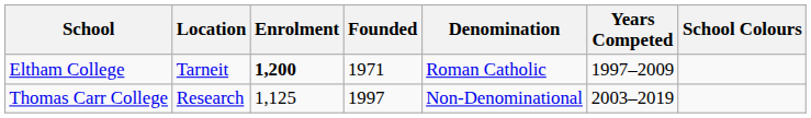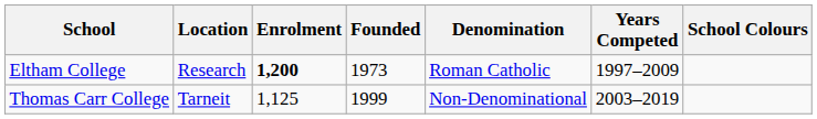 <table class="wikitable">
 <tr>
 <th>School</th>
 <th>Location</th>
 <th>Enrolment</th>
 <th>Founded</th>
 <th>Denomination</th>
 <th>Years<br>Competed</th>
 <th>School Colours</th>
 </tr>
 <tr>
 <td><a href='#'>Eltham College</a></td>
-<td><a href='#'>Tarneit</a></td>
+<td><a href='#'>Research</a></td>
 <td><strong>1,200</strong></td>
-<td>1971</td>
+<td>1973</td>
 <td><a href='#'>Roman Catholic</a></td>
 <td>1997–2009</td>
 <td></td>
 </tr>
 <tr>
 <td><a href='#'>Thomas Carr College</a></td>
-<td><a href='#'>Research</a></td>
+<td><a href='#'>Tarneit</a></td>
 <td>1,125</td>
-<td>1997</td>
+<td>1999</td>
 <td><a href='#'>Non-Denominational</a></td>
 <td>2003–2019</td>
 <td></td>
 </tr>
 </table>
